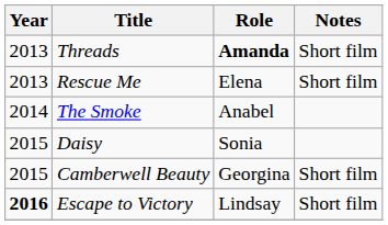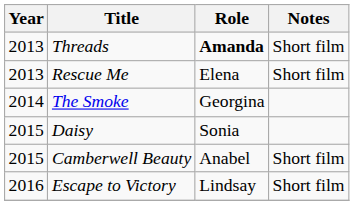 <table class="wikitable sortable">
 <tr>
 <th>Year</th>
 <th>Title</th>
 <th>Role</th>
 <th class="unsortable">Notes</th>
 </tr>
 <tr>
 <td>2013</td>
 <td><em>Threads</em></td>
 <td><strong>Amanda</strong></td>
 <td>Short film</td>
 </tr>
 <tr>
 <td>2013</td>
 <td><em>Rescue Me</em></td>
 <td>Elena</td>
 <td>Short film</td>
 </tr>
 <tr>
 <td>2014</td>
 <td><em><a href='#'>The Smoke</a></em></td>
-<td>Anabel</td>
+<td>Georgina</td>
 <td></td>
 </tr>
 <tr>
 <td>2015</td>
 <td><em>Daisy</em></td>
 <td>Sonia</td>
 <td></td>
 </tr>
 <tr>
 <td>2015</td>
 <td><em>Camberwell Beauty</em></td>
-<td>Georgina</td>
+<td>Anabel</td>
 <td>Short film</td>
 </tr>
 <tr>
-<td><strong>2016</strong></td>
+<td>2016</td>
 <td><em>Escape to Victory</em></td>
 <td>Lindsay</td>
 <td>Short film</td>
 </tr>
 <tr>
 </tr>
 </table>
